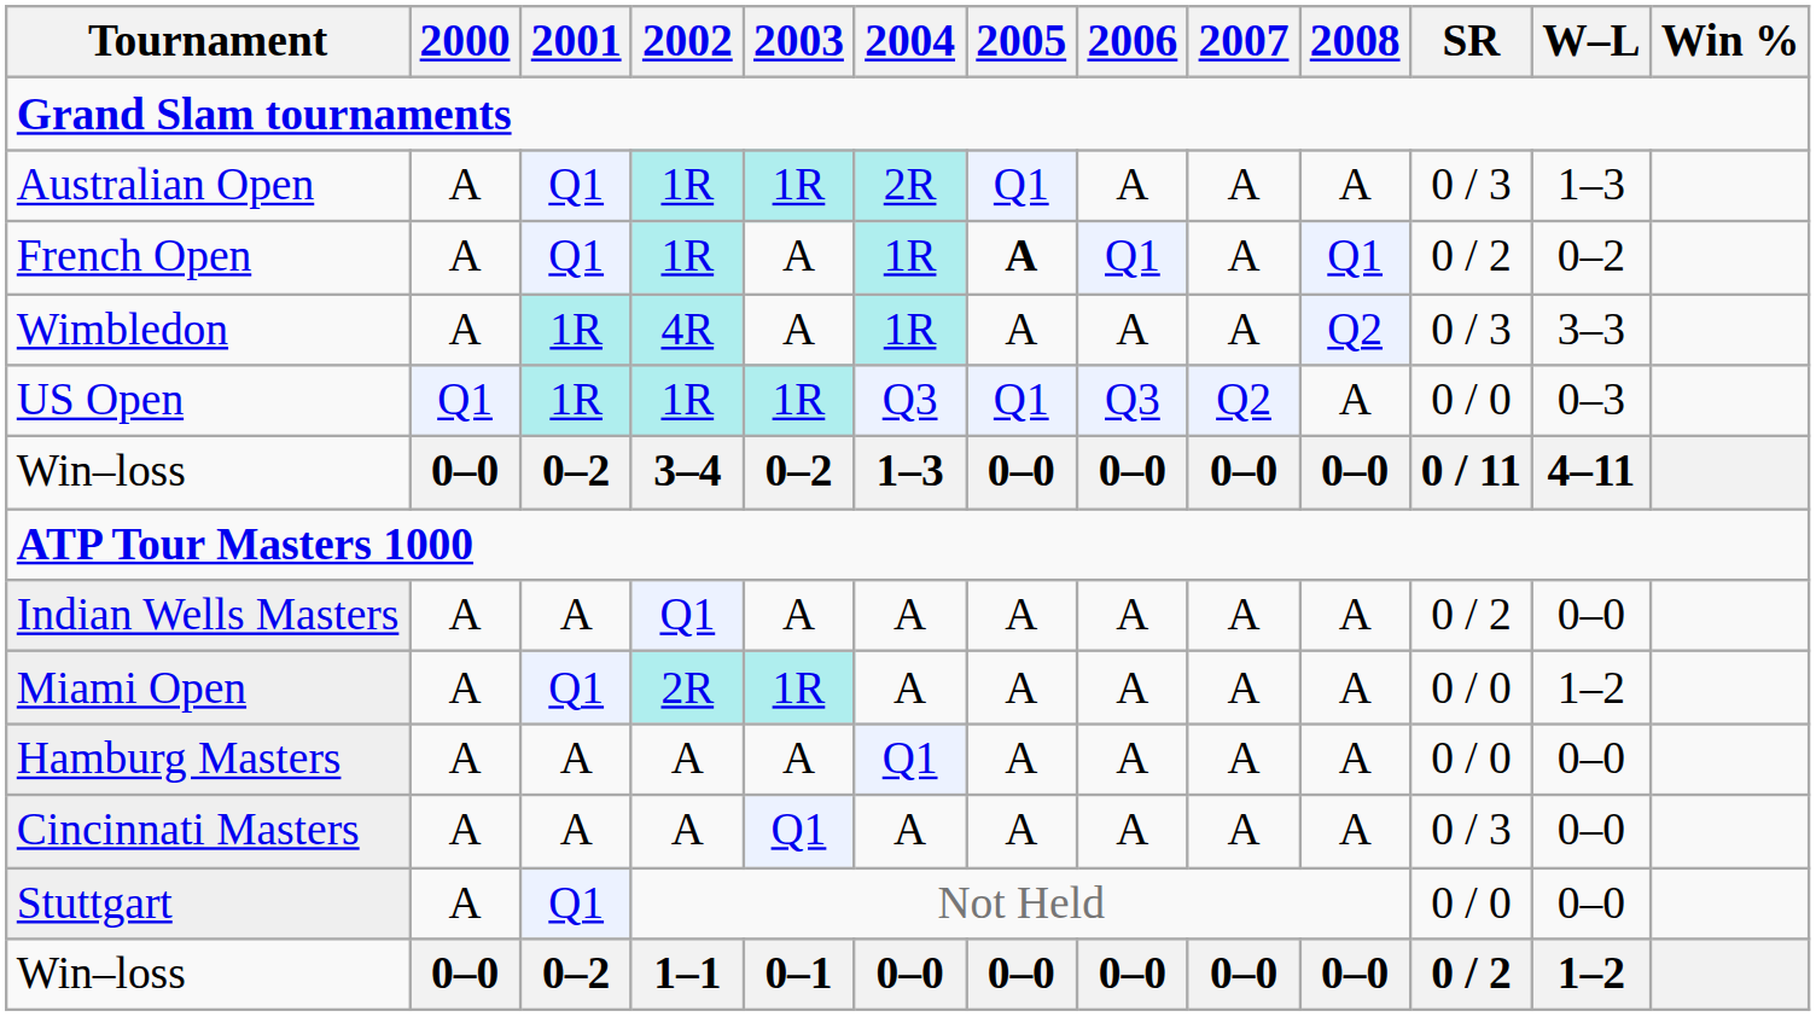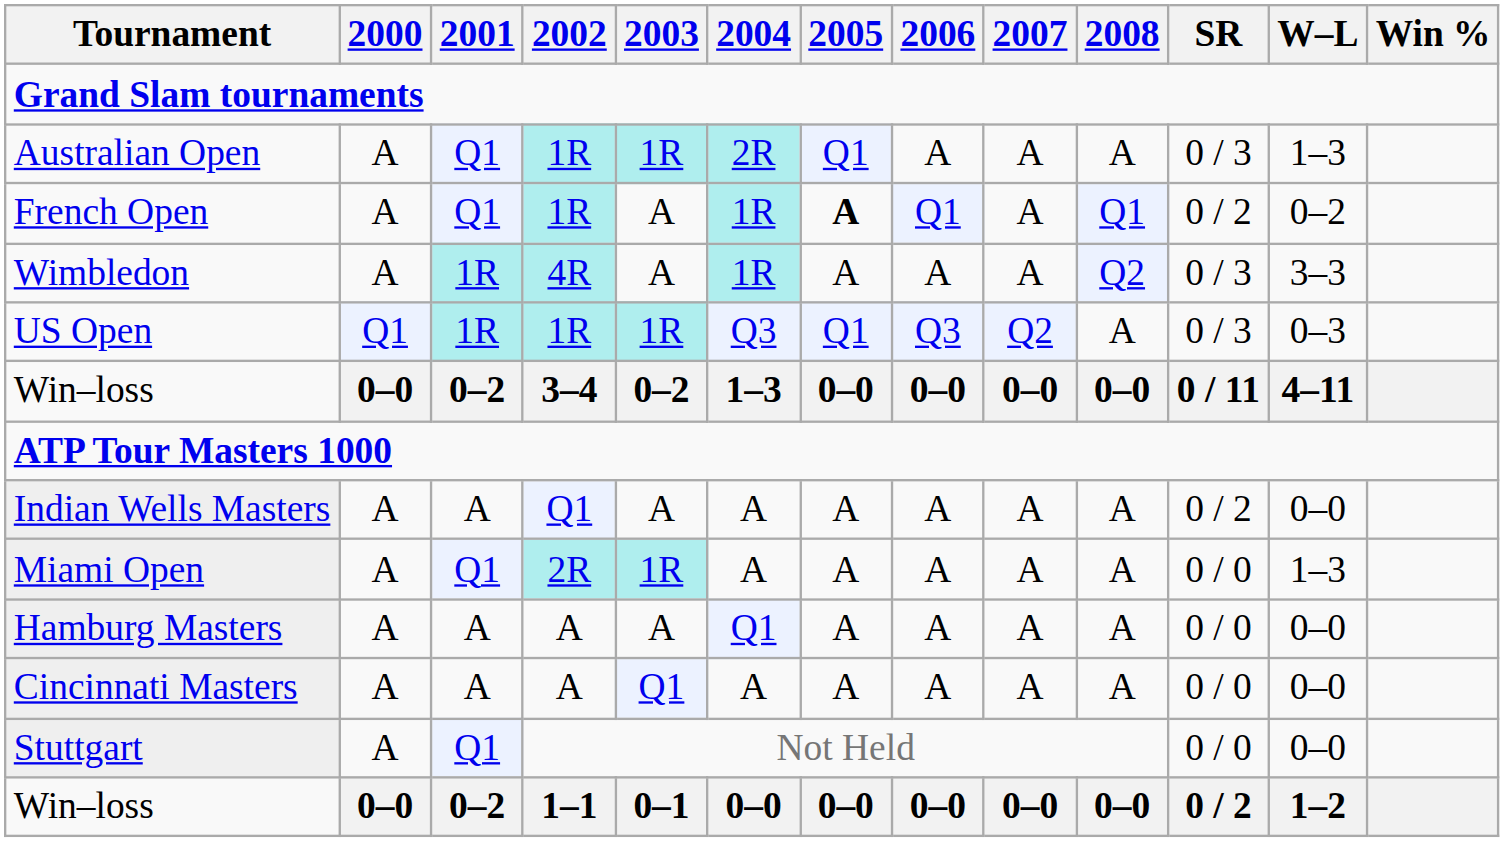 <table class=wikitable style=text-align:center>
 <tr>
 <th>Tournament</th>
 <th><a href='#'>2000</a></th>
 <th><a href='#'>2001</a></th>
 <th><a href='#'>2002</a></th>
 <th><a href='#'>2003</a></th>
 <th><a href='#'>2004</a></th>
 <th><a href='#'>2005</a></th>
 <th><a href='#'>2006</a></th>
 <th><a href='#'>2007</a></th>
 <th><a href='#'>2008</a></th>
 <th>SR</th>
 <th>W–L</th>
 <th>Win %</th>
 </tr>
 <tr>
 <td colspan=25 style=text-align:left><a href='#'><strong>Grand Slam tournaments</strong></a></td>
 </tr>
 <tr>
 <td align=left><a href='#'>Australian Open</a></td>
 <td>A</td>
 <td bgcolor=ecf2ff><a href='#'>Q1</a></td>
 <td bgcolor=afeeee><a href='#'>1R</a></td>
 <td bgcolor=afeeee><a href='#'>1R</a></td>
 <td bgcolor=afeeee><a href='#'>2R</a></td>
 <td bgcolor=ecf2ff><a href='#'>Q1</a></td>
 <td>A</td>
 <td>A</td>
 <td>A</td>
 <td>0 / 3</td>
 <td>1–3</td>
 <td></td>
 </tr>
 <tr>
 <td align=left><a href='#'>French Open</a></td>
 <td>A</td>
 <td bgcolor=ecf2ff><a href='#'>Q1</a></td>
 <td bgcolor=afeeee><a href='#'>1R</a></td>
 <td>A</td>
 <td bgcolor=afeeee><a href='#'>1R</a></td>
 <td><strong>A</strong></td>
 <td bgcolor=ecf2ff><a href='#'>Q1</a></td>
 <td>A</td>
 <td bgcolor=ecf2ff><a href='#'>Q1</a></td>
 <td>0 / 2</td>
 <td>0–2</td>
 <td></td>
 </tr>
 <tr>
 <td align=left><a href='#'>Wimbledon</a></td>
 <td>A</td>
 <td bgcolor=afeeee><a href='#'>1R</a></td>
 <td bgcolor=afeeee><a href='#'>4R</a></td>
 <td>A</td>
 <td bgcolor=afeeee><a href='#'>1R</a></td>
 <td>A</td>
 <td>A</td>
 <td>A</td>
 <td bgcolor=ecf2ff><a href='#'>Q2</a></td>
 <td>0 / 3</td>
 <td>3–3</td>
 <td></td>
 </tr>
 <tr>
 <td align=left><a href='#'>US Open</a></td>
 <td bgcolor=ecf2ff><a href='#'>Q1</a></td>
 <td bgcolor=afeeee><a href='#'>1R</a></td>
 <td bgcolor=afeeee><a href='#'>1R</a></td>
 <td bgcolor=afeeee><a href='#'>1R</a></td>
 <td bgcolor=ecf2ff><a href='#'>Q3</a></td>
 <td bgcolor=ecf2ff><a href='#'>Q1</a></td>
 <td bgcolor=ecf2ff><a href='#'>Q3</a></td>
 <td bgcolor=ecf2ff><a href='#'>Q2</a></td>
 <td>A</td>
-<td>0 / 0</td>
+<td>0 / 3</td>
 <td>0–3</td>
 <td></td>
 </tr>
 <tr>
 <td style=text-align:left>Win–loss</td>
 <th>0–0</th>
 <th>0–2</th>
 <th>3–4</th>
 <th>0–2</th>
 <th>1–3</th>
 <th>0–0</th>
 <th>0–0</th>
 <th>0–0</th>
 <th>0–0</th>
 <th>0 / 11</th>
 <th>4–11</th>
 <th></th>
 </tr>
 <tr>
 <td colspan=25 style=text-align:left><strong><a href='#'>ATP Tour Masters 1000</a></strong></td>
 </tr>
 <tr>
 <td bgcolor=efefef align=left><a href='#'>Indian Wells Masters</a></td>
 <td>A</td>
 <td>A</td>
 <td bgcolor=ecf2ff><a href='#'>Q1</a></td>
 <td>A</td>
 <td>A</td>
 <td>A</td>
 <td>A</td>
 <td>A</td>
 <td>A</td>
 <td>0 / 2</td>
 <td>0–0</td>
 <td></td>
 </tr>
 <tr>
 <td bgcolor=efefef align=left><a href='#'>Miami Open</a></td>
 <td>A</td>
 <td bgcolor=ecf2ff><a href='#'>Q1</a></td>
 <td bgcolor=afeeee><a href='#'>2R</a></td>
 <td bgcolor=afeeee><a href='#'>1R</a></td>
 <td>A</td>
 <td>A</td>
 <td>A</td>
 <td>A</td>
 <td>A</td>
 <td>0 / 0</td>
-<td>1–2</td>
+<td>1–3</td>
 <td></td>
 </tr>
 <tr>
 <td bgcolor=efefef align=left><a href='#'>Hamburg Masters</a></td>
 <td>A</td>
 <td>A</td>
 <td>A</td>
 <td>A</td>
 <td bgcolor=ecf2ff><a href='#'>Q1</a></td>
 <td>A</td>
 <td>A</td>
 <td>A</td>
 <td>A</td>
 <td>0 / 0</td>
 <td>0–0</td>
 <td></td>
 </tr>
 <tr>
 <td bgcolor=efefef align=left><a href='#'>Cincinnati Masters</a></td>
 <td>A</td>
 <td>A</td>
 <td>A</td>
 <td bgcolor=ecf2ff><a href='#'>Q1</a></td>
 <td>A</td>
 <td>A</td>
 <td>A</td>
 <td>A</td>
 <td>A</td>
-<td>0 / 3</td>
+<td>0 / 0</td>
 <td>0–0</td>
 <td></td>
 </tr>
 <tr>
 <td bgcolor=efefef align=left><a href='#'>Stuttgart</a></td>
 <td>A</td>
 <td bgcolor=ecf2ff><a href='#'>Q1</a></td>
 <td colspan=7 style=color:#767676>Not Held</td>
 <td>0 / 0</td>
 <td>0–0</td>
 <td></td>
 </tr>
 <tr>
 <td style=text-align:left>Win–loss</td>
 <th>0–0</th>
 <th>0–2</th>
 <th>1–1</th>
 <th>0–1</th>
 <th>0–0</th>
 <th>0–0</th>
 <th>0–0</th>
 <th>0–0</th>
 <th>0–0</th>
 <th>0 / 2</th>
 <th>1–2</th>
 <th></th>
 </tr>
 </table>
